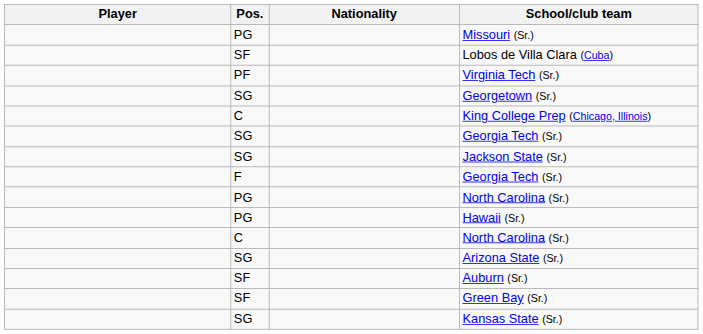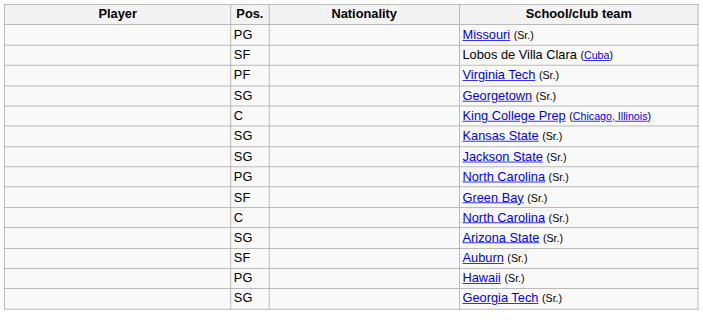 <table class="wikitable sortable sortable">
 <tr>
 <th style="width:19%;">Player</th>
 <th style="width:1%;">Pos.</th>
 <th style="width:16%;">Nationality</th>
 <th style="width:20%;">School/club team</th>
 </tr>
 <tr>
 <td></td>
 <td>PG</td>
 <td></td>
 <td><a href='#'>Missouri</a> <small>(Sr.)</small></td>
 </tr>
 <tr>
 <td></td>
 <td>SF</td>
 <td></td>
 <td>Lobos de Villa Clara <small>(<a href='#'>Cuba</a>)</small></td>
 </tr>
 <tr>
 <td></td>
 <td>PF</td>
 <td></td>
 <td><a href='#'>Virginia Tech</a> <small>(Sr.)</small></td>
 </tr>
 <tr>
 <td></td>
 <td>SG</td>
 <td></td>
 <td><a href='#'>Georgetown</a> <small>(Sr.)</small></td>
 </tr>
 <tr>
 <td></td>
 <td>C</td>
 <td></td>
 <td><a href='#'>King College Prep</a> <small>(<a href='#'>Chicago, Illinois</a>)</small></td>
 </tr>
 <tr>
 <td></td>
 <td>SG</td>
 <td></td>
-<td><a href='#'>Georgia Tech</a> <small>(Sr.)</small></td>
+<td><a href='#'>Kansas State</a> <small>(Sr.)</small></td>
 </tr>
 <tr>
 <td></td>
 <td>SG</td>
 <td></td>
 <td><a href='#'>Jackson State</a> <small>(Sr.)</small></td>
 </tr>
 <tr>
 <td></td>
-<td>F</td>
-<td></td>
-<td><a href='#'>Georgia Tech</a> <small>(Sr.)</small></td>
-</tr>
-<tr>
-<td></td>
 <td>PG</td>
 <td></td>
 <td><a href='#'>North Carolina</a> <small>(Sr.)</small></td>
 </tr>
 <tr>
 <td></td>
-<td>PG</td>
+<td>SF</td>
 <td></td>
-<td><a href='#'>Hawaii</a> <small>(Sr.)</small></td>
+<td><a href='#'>Green Bay</a> <small>(Sr.)</small></td>
 </tr>
 <tr>
 <td></td>
 <td>C</td>
 <td></td>
 <td><a href='#'>North Carolina</a> <small>(Sr.)</small></td>
 </tr>
 <tr>
 <td></td>
 <td>SG</td>
 <td></td>
 <td><a href='#'>Arizona State</a> <small>(Sr.)</small></td>
 </tr>
 <tr>
 <td></td>
 <td>SF</td>
 <td></td>
 <td><a href='#'>Auburn</a> <small>(Sr.)</small></td>
 </tr>
 <tr>
 <td></td>
-<td>SF</td>
+<td>PG</td>
 <td></td>
-<td><a href='#'>Green Bay</a> <small>(Sr.)</small></td>
+<td><a href='#'>Hawaii</a> <small>(Sr.)</small></td>
 </tr>
 <tr>
 <td></td>
 <td>SG</td>
 <td></td>
-<td><a href='#'>Kansas State</a> <small>(Sr.)</small></td>
+<td><a href='#'>Georgia Tech</a> <small>(Sr.)</small></td>
 </tr>
 </table>
